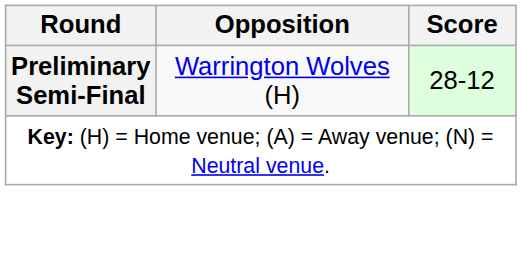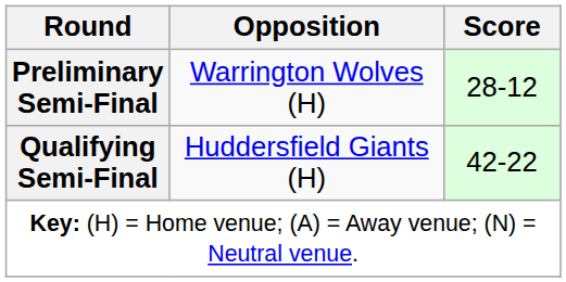 <table class="wikitable plainrowheaders" style="text-align:center;margin-left:1em;float:right">
 <tr>
 <th width="25">Round</th>
 <th width="150">Opposition</th>
 <th width="60">Score</th>
 </tr>
 <tr>
 <th scope=row style="text-align:center">Preliminary Semi-Final</th>
 <td> <a href='#'>Warrington Wolves</a> (H)</td>
 <td bgcolor=DDFFDD>28-12</td>
 </tr>
 <tr>
+<th scope=row style="text-align:center">Qualifying Semi-Final</th>
+<td> <a href='#'>Huddersfield Giants</a> (H)</td>
+<td bgcolor=DDFFDD>42-22</td>
+</tr>
+<tr>
 <td colspan="3" style="background-color:white;"><small><strong>Key:</strong> (H) = Home venue; (A) = Away venue; (N) = <a href='#'>Neutral venue</a>.</small></td>
 </tr>
 </table>
